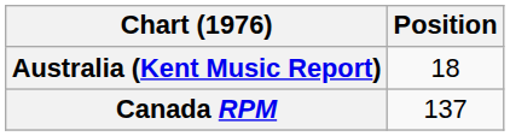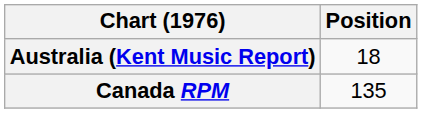 <table class="wikitable sortable plainrowheaders" style="text-align:center">
 <tr>
 <th>Chart (1976)</th>
 <th>Position</th>
 </tr>
 <tr>
 <th scope="row">Australia (<a href='#'>Kent Music Report</a>)</th>
 <td>18</td>
 </tr>
 <tr>
 <th scope="row">Canada <em><a href='#'>RPM</a></em></th>
-<td>137</td>
+<td>135</td>
 </tr>
 </table>
